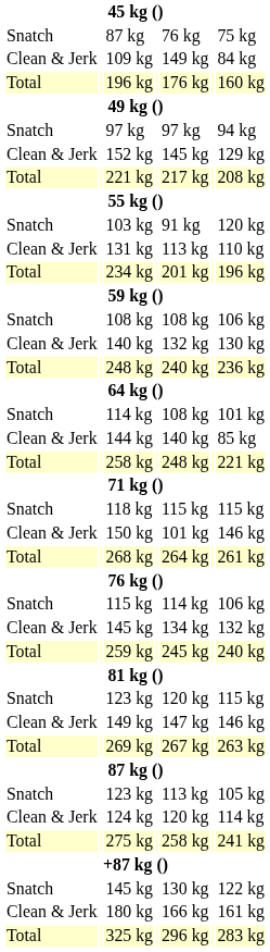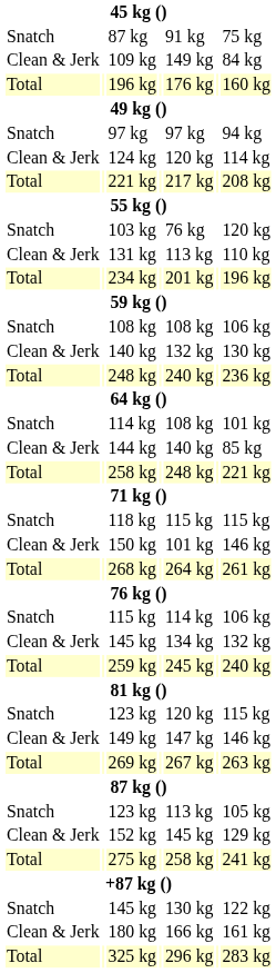 <table>
 <tr>
 <th colspan=7>45 kg ()</th>
 </tr>
 <tr>
 <td>Snatch</td>
 <td></td>
 <td>87 kg<br></td>
 <td></td>
-<td>76 kg</td>
+<td>91 kg</td>
 <td></td>
 <td>75 kg</td>
 </tr>
 <tr>
 <td>Clean & Jerk</td>
 <td></td>
 <td>109 kg<br></td>
 <td></td>
 <td>149 kg</td>
 <td></td>
 <td>84 kg</td>
 </tr>
 <tr bgcolor=ffffcc>
 <td>Total</td>
 <td></td>
 <td>196 kg<br></td>
 <td></td>
 <td>176 kg</td>
 <td></td>
 <td>160 kg</td>
 </tr>
 <tr>
 <th colspan=7>49 kg ()</th>
 </tr>
 <tr>
 <td>Snatch</td>
 <td></td>
 <td>97 kg<br></td>
 <td></td>
 <td>97 kg</td>
 <td></td>
 <td>94 kg</td>
 </tr>
 <tr>
 <td>Clean & Jerk</td>
 <td></td>
-<td>152 kg</td>
+<td>124 kg</td>
 <td></td>
-<td>145 kg</td>
+<td>120 kg</td>
 <td></td>
-<td>129 kg</td>
+<td>114 kg</td>
 </tr>
 <tr bgcolor=ffffcc>
 <td>Total</td>
 <td></td>
 <td>221 kg<br></td>
 <td></td>
 <td>217 kg</td>
 <td></td>
 <td>208 kg</td>
 </tr>
 <tr>
 <th colspan=7>55 kg ()</th>
 </tr>
 <tr>
 <td>Snatch</td>
 <td></td>
 <td>103 kg</td>
 <td></td>
-<td>91 kg</td>
+<td>76 kg</td>
 <td></td>
 <td>120 kg</td>
 </tr>
 <tr>
 <td>Clean & Jerk</td>
 <td></td>
 <td>131 kg<br></td>
 <td></td>
 <td>113 kg</td>
 <td></td>
 <td>110 kg</td>
 </tr>
 <tr bgcolor=ffffcc>
 <td>Total</td>
 <td></td>
 <td>234 kg<br></td>
 <td></td>
 <td>201 kg</td>
 <td></td>
 <td>196 kg</td>
 </tr>
 <tr>
 <th colspan=7>59 kg ()</th>
 </tr>
 <tr>
 <td>Snatch</td>
 <td></td>
 <td>108 kg</td>
 <td></td>
 <td>108 kg</td>
 <td></td>
 <td>106 kg</td>
 </tr>
 <tr>
 <td>Clean & Jerk</td>
 <td></td>
 <td>140 kg</td>
 <td></td>
 <td>132 kg</td>
 <td></td>
 <td>130 kg</td>
 </tr>
 <tr bgcolor=ffffcc>
 <td>Total</td>
 <td></td>
 <td>248 kg<br></td>
 <td></td>
 <td>240 kg</td>
 <td></td>
 <td>236 kg</td>
 </tr>
 <tr>
 <th colspan=7>64 kg ()</th>
 </tr>
 <tr>
 <td>Snatch</td>
 <td></td>
 <td>114 kg</td>
 <td></td>
 <td>108 kg</td>
 <td></td>
 <td>101 kg</td>
 </tr>
 <tr>
 <td>Clean & Jerk</td>
 <td></td>
 <td>144 kg</td>
 <td></td>
 <td>140 kg</td>
 <td></td>
 <td>85 kg</td>
 </tr>
 <tr bgcolor=ffffcc>
 <td>Total</td>
 <td></td>
 <td>258 kg</td>
 <td></td>
 <td>248 kg</td>
 <td></td>
 <td>221 kg</td>
 </tr>
 <tr>
 <th colspan=7>71 kg ()</th>
 </tr>
 <tr>
 <td>Snatch</td>
 <td></td>
 <td>118 kg</td>
 <td></td>
 <td>115 kg</td>
 <td></td>
 <td>115 kg</td>
 </tr>
 <tr>
 <td>Clean & Jerk</td>
 <td></td>
 <td>150 kg</td>
 <td></td>
 <td>101 kg</td>
 <td></td>
 <td>146 kg</td>
 </tr>
 <tr bgcolor=ffffcc>
 <td>Total</td>
 <td></td>
 <td>268 kg</td>
 <td></td>
 <td>264 kg</td>
 <td></td>
 <td>261 kg</td>
 </tr>
 <tr>
 <th colspan=7>76 kg ()</th>
 </tr>
 <tr>
 <td>Snatch</td>
 <td></td>
 <td>115 kg</td>
 <td></td>
 <td>114 kg</td>
 <td></td>
 <td>106 kg</td>
 </tr>
 <tr>
 <td>Clean & Jerk</td>
 <td></td>
 <td>145 kg</td>
 <td></td>
 <td>134 kg</td>
 <td></td>
 <td>132 kg</td>
 </tr>
 <tr bgcolor=ffffcc>
 <td>Total</td>
 <td></td>
 <td>259 kg</td>
 <td></td>
 <td>245 kg</td>
 <td></td>
 <td>240 kg</td>
 </tr>
 <tr>
 <th colspan=7>81 kg ()</th>
 </tr>
 <tr>
 <td>Snatch</td>
 <td></td>
 <td>123 kg</td>
 <td></td>
 <td>120 kg</td>
 <td></td>
 <td>115 kg</td>
 </tr>
 <tr>
 <td>Clean & Jerk</td>
 <td></td>
 <td>149 kg</td>
 <td></td>
 <td>147 kg</td>
 <td></td>
 <td>146 kg</td>
 </tr>
 <tr bgcolor=ffffcc>
 <td>Total</td>
 <td></td>
 <td>269 kg</td>
 <td></td>
 <td>267 kg</td>
 <td></td>
 <td>263 kg</td>
 </tr>
 <tr>
 <th colspan=7>87 kg ()</th>
 </tr>
 <tr>
 <td>Snatch</td>
 <td></td>
 <td>123 kg</td>
 <td></td>
 <td>113 kg</td>
 <td></td>
 <td>105 kg</td>
 </tr>
 <tr>
 <td>Clean & Jerk</td>
 <td></td>
-<td>124 kg</td>
+<td>152 kg</td>
 <td></td>
-<td>120 kg</td>
+<td>145 kg</td>
 <td></td>
-<td>114 kg</td>
+<td>129 kg</td>
 </tr>
 <tr bgcolor=ffffcc>
 <td>Total</td>
 <td></td>
 <td>275 kg</td>
 <td></td>
 <td>258 kg</td>
 <td></td>
 <td>241 kg</td>
 </tr>
 <tr>
 <th colspan=7>+87 kg ()</th>
 </tr>
 <tr>
 <td>Snatch</td>
 <td></td>
 <td>145 kg</td>
 <td></td>
 <td>130 kg</td>
 <td></td>
 <td>122 kg</td>
 </tr>
 <tr>
 <td>Clean & Jerk</td>
 <td></td>
 <td>180 kg</td>
 <td></td>
 <td>166 kg</td>
 <td></td>
 <td>161 kg</td>
 </tr>
 <tr bgcolor=ffffcc>
 <td>Total</td>
 <td></td>
 <td>325 kg</td>
 <td></td>
 <td>296 kg</td>
 <td></td>
 <td>283 kg</td>
 </tr>
 </table>
